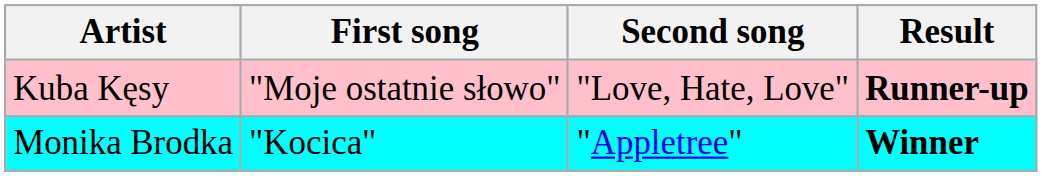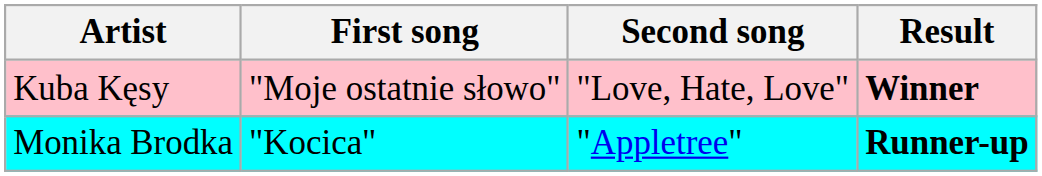 <table class=wikitable>
 <tr>
 <th>Artist</th>
 <th>First song</th>
 <th>Second song</th>
 <th>Result</th>
 </tr>
 <tr style="background:pink;">
 <td>Kuba Kęsy</td>
 <td>"Moje ostatnie słowo"</td>
 <td>"Love, Hate, Love"</td>
-<td><strong>Runner-up</strong></td>
+<td><strong>Winner</strong></td>
 </tr>
 <tr style="background:cyan;">
 <td>Monika Brodka</td>
 <td>"Kocica"</td>
 <td>"<a href='#'>Appletree</a>"</td>
-<td><strong>Winner</strong></td>
+<td><strong>Runner-up</strong></td>
 </tr>
 </table>
